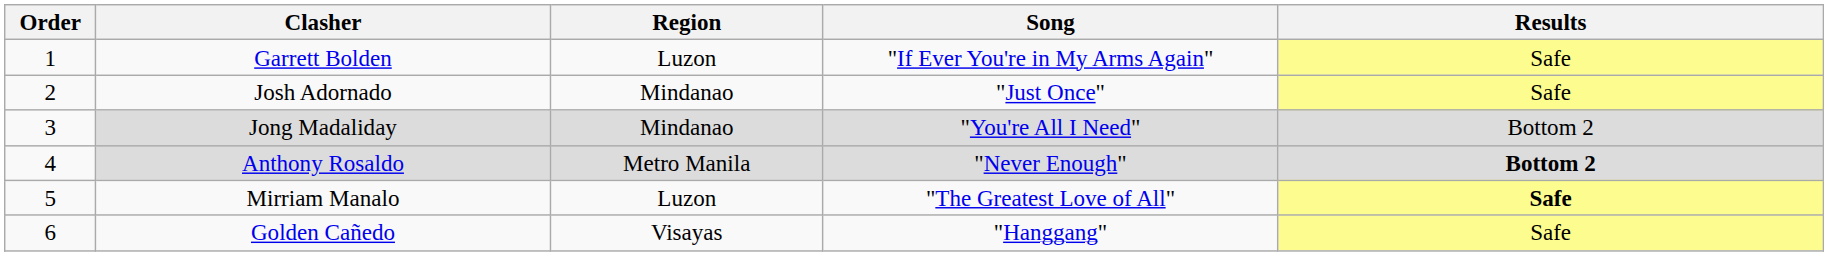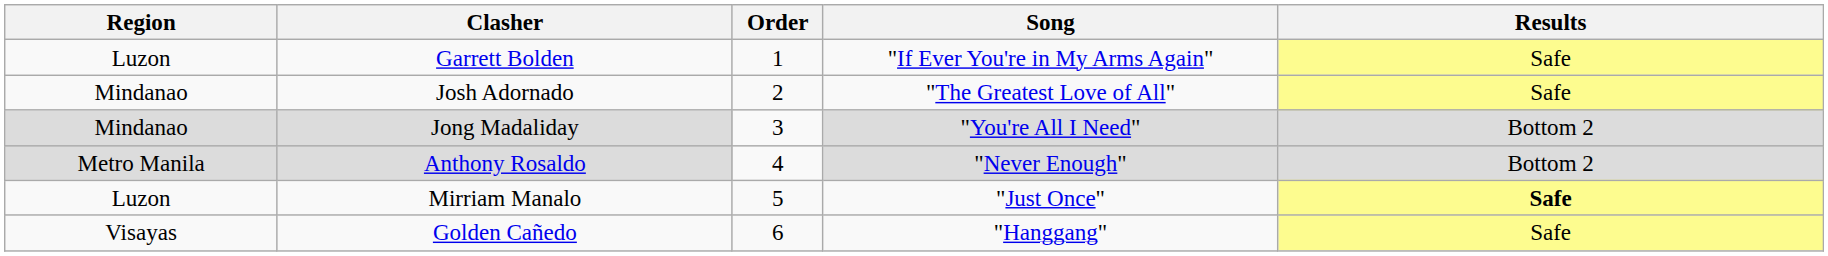 <table class="wikitable" style="text-align:center; line-height:17px; width:100%;">
 <tr>
+<th>Region</th>
+<th width="25%">Clasher</th>
 <th width="5%">Order</th>
-<th width="25%">Clasher</th>
-<th>Region</th>
 <th width="25%">Song</th>
 <th width="30%">Results</th>
 </tr>
 <tr>
+<td>Luzon</td>
+<td><a href='#'>Garrett Bolden</a></td>
 <td>1</td>
-<td><a href='#'>Garrett Bolden</a></td>
-<td>Luzon</td>
 <td>"<a href='#'>If Ever You're in My Arms Again</a>"</td>
 <td style="background:#fdfc8f;">Safe</td>
 </tr>
 <tr>
+<td>Mindanao</td>
+<td>Josh Adornado</td>
 <td>2</td>
-<td>Josh Adornado</td>
-<td>Mindanao</td>
-<td>"<a href='#'>Just Once</a>"</td>
+<td>"<a href='#'>The Greatest Love of All</a>"</td>
 <td style="background:#fdfc8f;">Safe</td>
 </tr>
 <tr>
+<td style="background:#DCDCDC;">Mindanao</td>
+<td style="background:#DCDCDC;">Jong Madaliday</td>
 <td>3</td>
-<td style="background:#DCDCDC;">Jong Madaliday</td>
-<td style="background:#DCDCDC;">Mindanao</td>
 <td style="background:#DCDCDC;">"<a href='#'>You're All I Need</a>"</td>
 <td style="background:#DCDCDC;">Bottom 2</td>
 </tr>
 <tr>
+<td style="background:#DCDCDC;">Metro Manila</td>
+<td style="background:#DCDCDC;"><a href='#'>Anthony Rosaldo</a></td>
 <td>4</td>
-<td style="background:#DCDCDC;"><a href='#'>Anthony Rosaldo</a></td>
-<td style="background:#DCDCDC;">Metro Manila</td>
 <td style="background:#DCDCDC;">"<a href='#'>Never Enough</a>"</td>
-<td style="background:#DCDCDC;"><strong>Bottom 2</strong></td>
+<td style="background:#DCDCDC;">Bottom 2</td>
 </tr>
 <tr>
+<td>Luzon</td>
+<td>Mirriam Manalo</td>
 <td>5</td>
-<td>Mirriam Manalo</td>
-<td>Luzon</td>
-<td>"<a href='#'>The Greatest Love of All</a>"</td>
+<td>"<a href='#'>Just Once</a>"</td>
 <td style="background:#fdfc8f;"><strong>Safe</strong></td>
 </tr>
 <tr>
+<td>Visayas</td>
+<td><a href='#'>Golden Cañedo</a></td>
 <td>6</td>
-<td><a href='#'>Golden Cañedo</a></td>
-<td>Visayas</td>
 <td>"<a href='#'>Hanggang</a>"</td>
 <td style="background:#fdfc8f;">Safe</td>
 </tr>
 </table>
